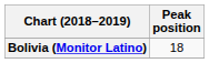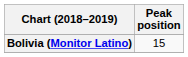 <table class="wikitable sortable plainrowheaders" style="text-align:center">
 <tr>
 <th scope="col">Chart (2018–2019)</th>
 <th scope="col">Peak<br> position</th>
 </tr>
 <tr>
 </tr>
 <tr>
 </tr>
 <tr>
 <th scope="row">Bolivia (<a href='#'>Monitor Latino</a>)</th>
-<td>18</td>
+<td>15</td>
 </tr>
 <tr>
 </tr>
 <tr>
 </tr>
 </table>
